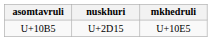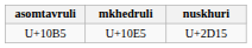 <table class="wikitable" style="width:100">
 <tr>
 <th width="100">asomtavruli</th>
+<th width="100">mkhedruli</th>
 <th width="100">nuskhuri</th>
-<th width="100">mkhedruli</th>
 </tr>
 <tr>
 <td align="center">U+10B5</td>
+<td align="center">U+10E5</td>
 <td align="center">U+2D15</td>
-<td align="center">U+10E5</td>
 </tr>
 </table>
